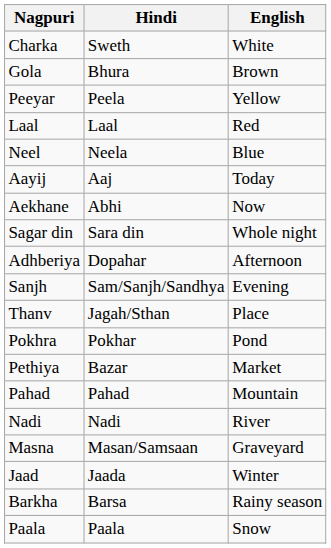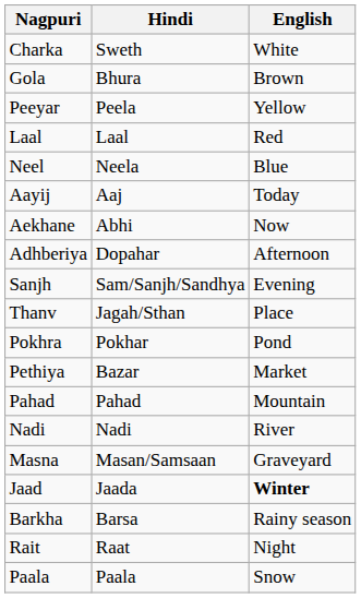 <table class="wikitable">
 <tr>
 <th>Nagpuri</th>
 <th>Hindi</th>
 <th>English</th>
 </tr>
 <tr>
 <td>Charka</td>
 <td>Sweth</td>
 <td>White</td>
 </tr>
 <tr>
 <td>Gola</td>
 <td>Bhura</td>
 <td>Brown</td>
 </tr>
 <tr>
 <td>Peeyar</td>
 <td>Peela</td>
 <td>Yellow</td>
 </tr>
 <tr>
 <td>Laal</td>
 <td>Laal</td>
 <td>Red</td>
 </tr>
 <tr>
 <td>Neel</td>
 <td>Neela</td>
 <td>Blue</td>
 </tr>
 <tr>
 <td>Aayij</td>
 <td>Aaj</td>
 <td>Today</td>
 </tr>
 <tr>
 <td>Aekhane</td>
 <td>Abhi</td>
 <td>Now</td>
-</tr>
-<tr>
-<td>Sagar din</td>
-<td>Sara din</td>
-<td>Whole night</td>
 </tr>
 <tr>
 <td>Adhberiya</td>
 <td>Dopahar</td>
 <td>Afternoon</td>
 </tr>
 <tr>
 <td>Sanjh</td>
 <td>Sam/Sanjh/Sandhya</td>
 <td>Evening</td>
 </tr>
 <tr>
 <td>Thanv</td>
 <td>Jagah/Sthan</td>
 <td>Place</td>
 </tr>
 <tr>
 <td>Pokhra</td>
 <td>Pokhar</td>
 <td>Pond</td>
 </tr>
 <tr>
 <td>Pethiya</td>
 <td>Bazar</td>
 <td>Market</td>
 </tr>
 <tr>
 <td>Pahad</td>
 <td>Pahad</td>
 <td>Mountain</td>
 </tr>
 <tr>
 <td>Nadi</td>
 <td>Nadi</td>
 <td>River</td>
 </tr>
 <tr>
 <td>Masna</td>
 <td>Masan/Samsaan</td>
 <td>Graveyard</td>
 </tr>
 <tr>
 <td>Jaad</td>
 <td>Jaada</td>
-<td>Winter</td>
+<td><strong>Winter</strong></td>
 </tr>
 <tr>
 <td>Barkha</td>
 <td>Barsa</td>
 <td>Rainy season</td>
 </tr>
 <tr>
+<td>Rait</td>
+<td>Raat</td>
+<td>Night</td>
+</tr>
+<tr>
 <td>Paala</td>
 <td>Paala</td>
 <td>Snow</td>
 </tr>
 </table>
